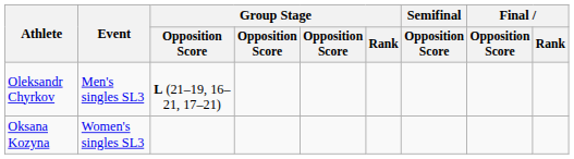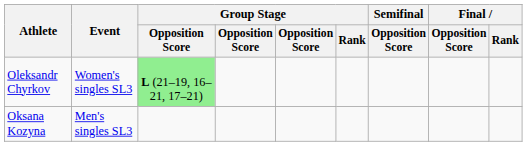 <table class="wikitable" style="font-size:90%; text-align:center">
 <tr>
 <th rowspan=2>Athlete</th>
 <th rowspan=2>Event</th>
 <th colspan=4>Group Stage</th>
 <th>Semifinal</th>
 <th colspan=2>Final / </th>
 </tr>
 <tr style="font-size:95%">
 <th>Opposition<br>Score</th>
 <th>Opposition<br>Score</th>
 <th>Opposition<br>Score</th>
 <th>Rank</th>
 <th>Opposition<br>Score</th>
 <th>Opposition<br>Score</th>
 <th>Rank</th>
 </tr>
 <tr>
 <td align=left><a href='#'>Oleksandr Chyrkov</a></td>
-<td align=left><a href='#'>Men's singles SL3</a></td>
-<td><br><strong>L</strong> (21–19, 16–21, 17–21)</td>
+<td align=left><a href='#'>Women's singles SL3</a></td>
+<td style="background: lightgreen;"><br><strong>L</strong> (21–19, 16–21, 17–21)</td>
 <td></td>
 <td></td>
 <td></td>
 <td></td>
 <td></td>
 <td></td>
 </tr>
 <tr>
 <td align=left><a href='#'>Oksana Kozyna</a></td>
-<td align=left><a href='#'>Women's singles SL3</a></td>
+<td align=left><a href='#'>Men's singles SL3</a></td>
 <td></td>
 <td></td>
 <td></td>
 <td></td>
 <td></td>
 <td></td>
 <td></td>
 </tr>
 </table>
